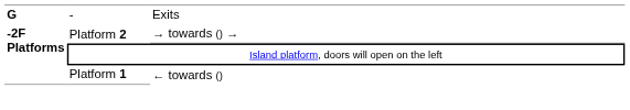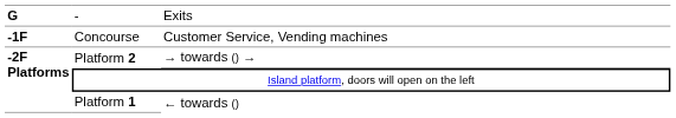 <table table border=0 cellspacing=0 cellpadding=3>
 <tr>
 <td style="border-top:solid 1px gray;" width=50 valign=top><strong>G</strong></td>
 <td style="border-top:solid 1px gray;" width=100 valign=top>-</td>
 <td style="border-top:solid 1px gray;" width=600 valign=top>Exits</td>
+</tr>
+<tr>
+<td style="border-bottom:solid 1px gray; border-top:solid 1px gray;" valign=top width=50><strong>-1F</strong></td>
+<td style="border-bottom:solid 1px gray; border-top:solid 1px gray;" valign=top width=100>Concourse<br></td>
+<td style="border-bottom:solid 1px gray; border-top:solid 1px gray;" valign=top width=390>Customer Service, Vending machines</td>
 </tr>
 <tr>
 <td style="border-bottom:solid 1px gray;" rowspan="3" valign=top><strong>-2F<br>Platforms</strong></td>
 <td>Platform <span> <strong>2</strong></span></td>
 <td style="border-bottom:solid 1px gray;"><span>→</span>  towards  <small>()</small> →</td>
 </tr>
 <tr>
 <td style="border-right:solid 2px black;border-left:solid 2px black;border-top:solid 2px black;border-bottom:solid 2px black;text-align:center;" colspan=2><small><a href='#'>Island platform</a>, doors will open on the left</small></td>
 </tr>
 <tr>
 <td style="border-bottom:solid 1px gray;">Platform <span> <strong>1</strong></span></td>
 <td>←  towards  <small>()</small></td>
 </tr>
 </table>
